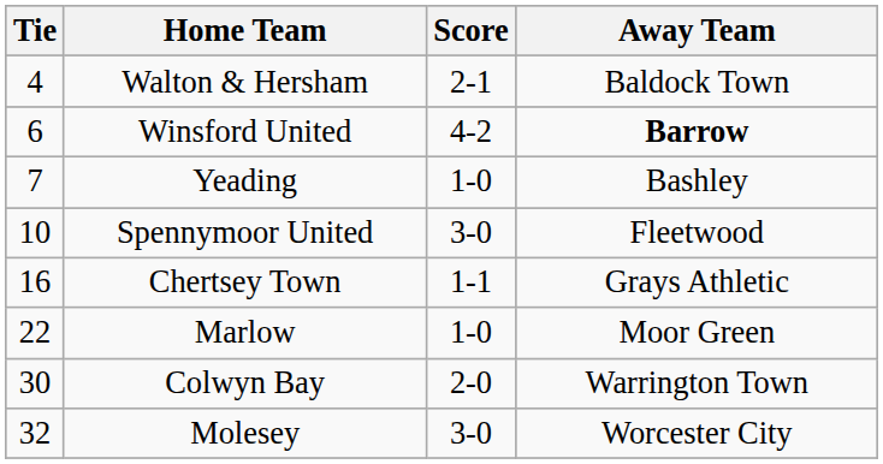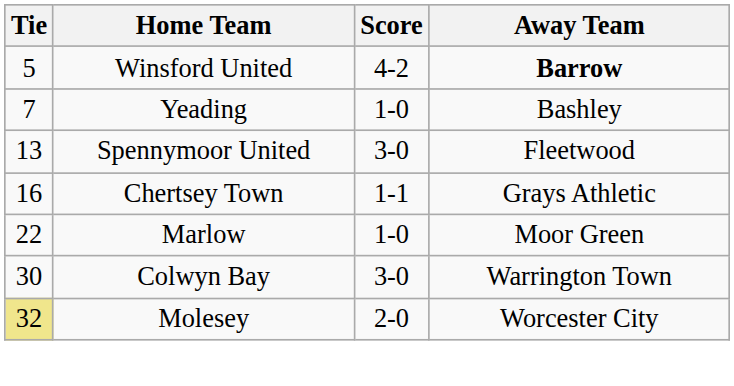 <table class="wikitable" style="text-align:center;">
 <tr>
 <th width=20>Tie</th>
 <th width=175>Home Team</th>
 <th width=20>Score</th>
 <th width=175>Away Team</th>
 </tr>
 <tr>
-<td>4</td>
-<td>Walton & Hersham</td>
-<td>2-1</td>
-<td>Baldock Town</td>
-</tr>
-<tr>
-<td>6</td>
+<td>5</td>
 <td>Winsford United</td>
 <td>4-2</td>
 <td><strong>Barrow</strong></td>
 </tr>
 <tr>
 <td>7</td>
 <td>Yeading</td>
 <td>1-0</td>
 <td>Bashley</td>
 </tr>
 <tr>
-<td>10</td>
+<td>13</td>
 <td>Spennymoor United</td>
 <td>3-0</td>
 <td>Fleetwood</td>
 </tr>
 <tr>
 <td>16</td>
 <td>Chertsey Town</td>
 <td>1-1</td>
 <td>Grays Athletic</td>
 </tr>
 <tr>
 <td>22</td>
 <td>Marlow</td>
 <td>1-0</td>
 <td>Moor Green</td>
 </tr>
 <tr>
 <td>30</td>
 <td>Colwyn Bay</td>
-<td>2-0</td>
+<td>3-0</td>
 <td>Warrington Town</td>
 </tr>
 <tr>
-<td>32</td>
+<td style="background: khaki;">32</td>
 <td>Molesey</td>
-<td>3-0</td>
+<td>2-0</td>
 <td>Worcester City</td>
 </tr>
 </table>
